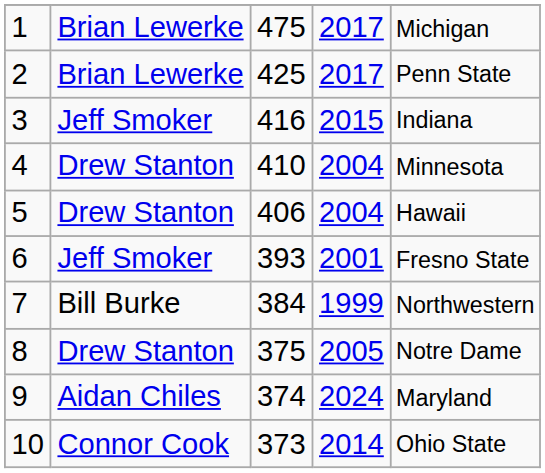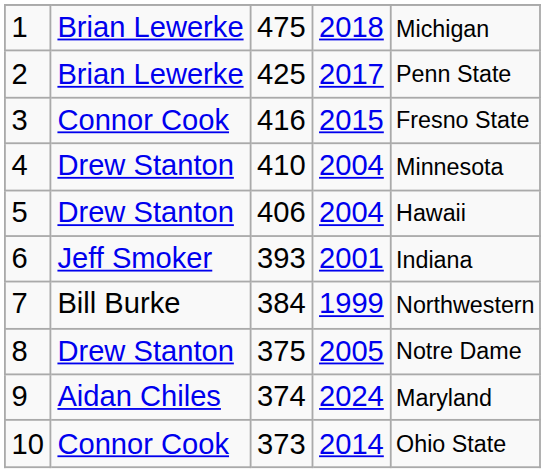 <table class="wikitable">
 <tr>
 </tr>
 <tr>
 <td>1</td>
 <td><a href='#'>Brian Lewerke</a></td>
 <td><abbr>475</abbr></td>
-<td><a href='#'>2017</a></td>
+<td><a href='#'>2018</a></td>
 <td style="font-size:80%;">Michigan</td>
 </tr>
 <tr>
 <td>2</td>
 <td><a href='#'>Brian Lewerke</a></td>
 <td><abbr>425</abbr></td>
 <td><a href='#'>2017</a></td>
 <td style="font-size:80%;">Penn State</td>
 </tr>
 <tr>
 <td>3</td>
-<td><a href='#'>Jeff Smoker</a></td>
+<td><a href='#'>Connor Cook</a></td>
 <td><abbr>416</abbr></td>
 <td><a href='#'>2015</a></td>
-<td style="font-size:80%;">Indiana</td>
+<td style="font-size:80%;">Fresno State</td>
 </tr>
 <tr>
 <td>4</td>
 <td><a href='#'>Drew Stanton</a></td>
 <td><abbr>410</abbr></td>
 <td><a href='#'>2004</a></td>
 <td style="font-size:80%;">Minnesota</td>
 </tr>
 <tr>
 <td>5</td>
 <td><a href='#'>Drew Stanton</a></td>
 <td><abbr>406</abbr></td>
 <td><a href='#'>2004</a></td>
 <td style="font-size:80%;">Hawaii</td>
 </tr>
 <tr>
 <td>6</td>
 <td><a href='#'>Jeff Smoker</a></td>
 <td><abbr>393</abbr></td>
 <td><a href='#'>2001</a></td>
-<td style="font-size:80%;">Fresno State</td>
+<td style="font-size:80%;">Indiana</td>
 </tr>
 <tr>
 <td>7</td>
 <td>Bill Burke</td>
 <td><abbr>384</abbr></td>
 <td><a href='#'>1999</a></td>
 <td style="font-size:80%;">Northwestern</td>
 </tr>
 <tr>
 <td>8</td>
 <td><a href='#'>Drew Stanton</a></td>
 <td><abbr>375</abbr></td>
 <td><a href='#'>2005</a></td>
 <td style="font-size:80%;">Notre Dame</td>
 </tr>
 <tr>
 <td>9</td>
 <td><a href='#'>Aidan Chiles</a></td>
 <td><abbr>374</abbr></td>
 <td><a href='#'>2024</a></td>
 <td style="font-size:80%;">Maryland</td>
 </tr>
 <tr>
 <td>10</td>
 <td><a href='#'>Connor Cook</a></td>
 <td><abbr>373</abbr></td>
 <td><a href='#'>2014</a></td>
 <td style="font-size:80%;">Ohio State</td>
 </tr>
 </table>
